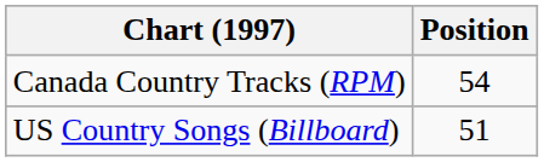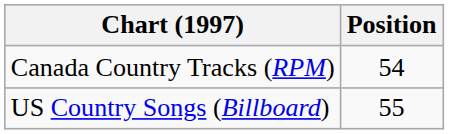 <table class="wikitable sortable">
 <tr>
 <th scope="col">Chart (1997)</th>
 <th scope="col">Position</th>
 </tr>
 <tr>
 <td>Canada Country Tracks (<em><a href='#'>RPM</a></em>)</td>
 <td align="center">54</td>
 </tr>
 <tr>
 <td>US <a href='#'>Country Songs</a> (<em><a href='#'>Billboard</a></em>)</td>
-<td align="center">51</td>
+<td align="center">55</td>
 </tr>
 </table>
